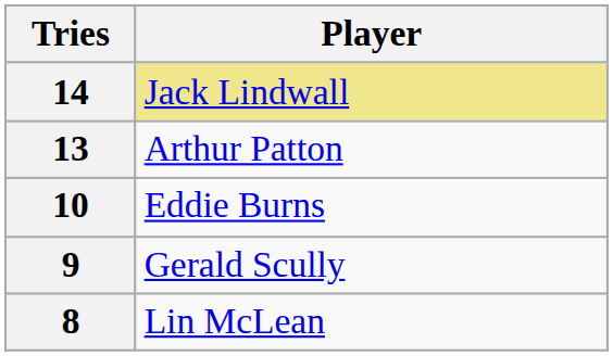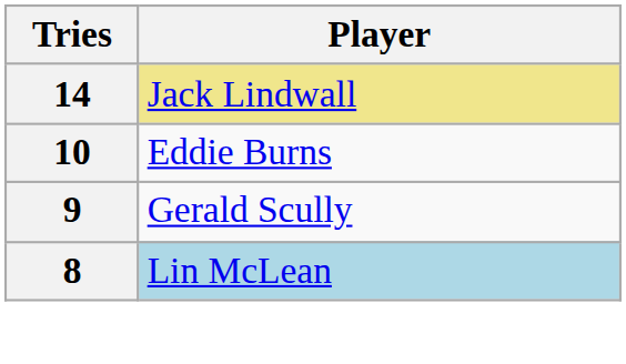 <table class="wikitable" style="text-align:left;">
 <tr>
 <th width=50>Tries</th>
 <th width=200>Player</th>
 </tr>
 <tr>
 <th>14</th>
 <td style="background: khaki;"> <a href='#'>Jack Lindwall</a></td>
-</tr>
-<tr>
-<th>13</th>
-<td> <a href='#'>Arthur Patton</a></td>
 </tr>
 <tr>
 <th>10</th>
 <td> <a href='#'>Eddie Burns</a></td>
 </tr>
 <tr>
 <th>9</th>
 <td> <a href='#'>Gerald Scully</a></td>
 </tr>
 <tr>
 <th>8</th>
-<td> <a href='#'>Lin McLean</a></td>
+<td style="background: lightblue;"> <a href='#'>Lin McLean</a></td>
 </tr>
 </table>
